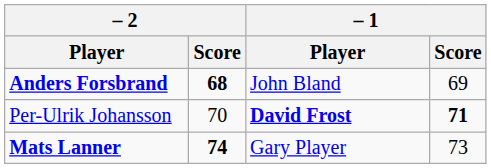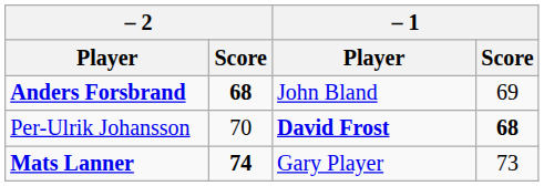 <table class=wikitable>
 <tr>
 <th colspan=2> – 2</th>
 <th colspan=2> – 1</th>
 </tr>
 <tr>
 <th width=140>Player</th>
 <th>Score</th>
 <th width=140>Player</th>
 <th>Score</th>
 </tr>
 <tr>
 <td><strong><a href='#'>Anders Forsbrand</a></strong></td>
 <td align=center><strong>68</strong></td>
 <td><a href='#'>John Bland</a></td>
 <td align=center>69</td>
 </tr>
 <tr>
 <td><a href='#'>Per-Ulrik Johansson</a></td>
 <td align=center>70</td>
 <td><strong><a href='#'>David Frost</a></strong></td>
-<td align=center><strong>71</strong></td>
+<td align=center><strong>68</strong></td>
 </tr>
 <tr>
 <td><strong><a href='#'>Mats Lanner</a></strong></td>
 <td align=center><strong>74</strong></td>
 <td><a href='#'>Gary Player</a></td>
 <td align=center>73</td>
 </tr>
 </table>
